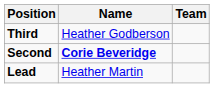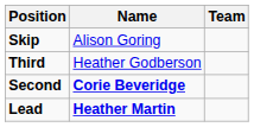 <table class="wikitable">
 <tr>
 <th><strong>Position</strong></th>
 <th><strong>Name</strong></th>
 <th><strong>Team</strong></th>
+</tr>
+<tr>
+<td><strong>Skip</strong></td>
+<td><a href='#'>Alison Goring</a></td>
+<td></td>
 </tr>
 <tr>
 <td><strong>Third</strong></td>
 <td><a href='#'>Heather Godberson</a></td>
 <td></td>
 </tr>
 <tr>
 <td><strong>Second</strong></td>
 <td><strong><a href='#'>Corie Beveridge</a></strong></td>
 <td></td>
 </tr>
 <tr>
 <td><strong>Lead</strong></td>
-<td><a href='#'>Heather Martin</a></td>
+<td><strong><a href='#'>Heather Martin</a></strong></td>
 <td></td>
 </tr>
 </table>
